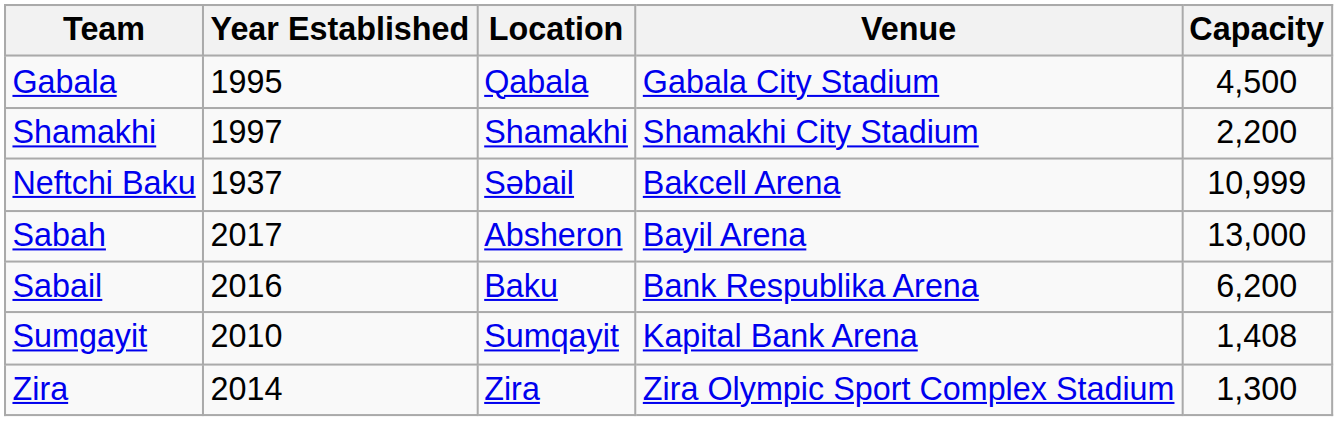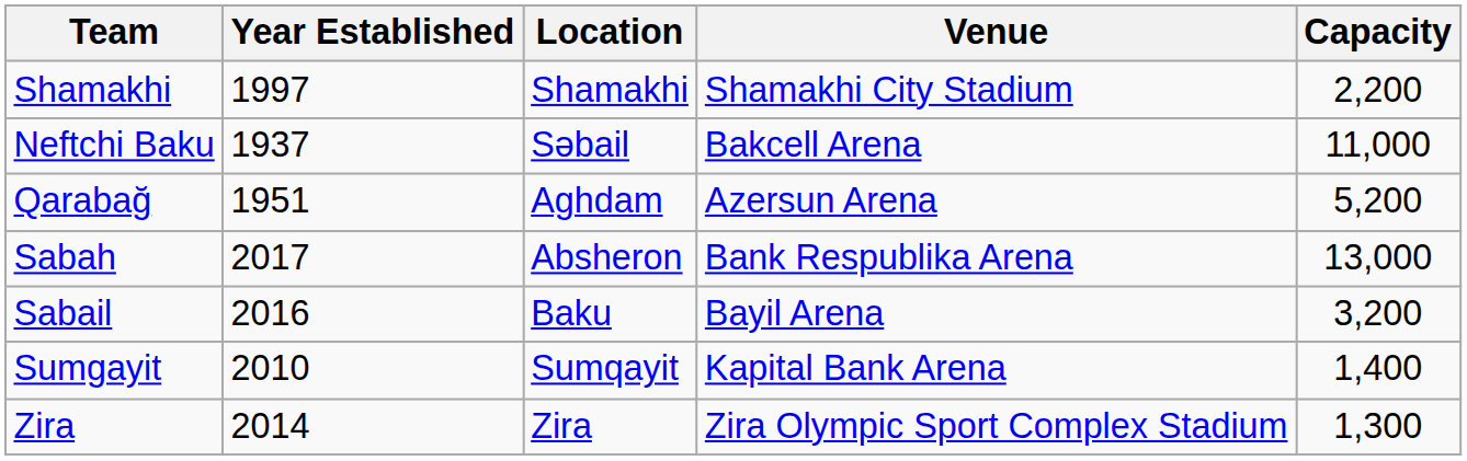 <table class="wikitable sortable">
 <tr>
 <th>Team</th>
 <th>Year Established</th>
 <th>Location</th>
 <th>Venue</th>
 <th>Capacity</th>
-</tr>
-<tr>
-<td><a href='#'>Gabala</a></td>
-<td>1995</td>
-<td><a href='#'>Qabala</a></td>
-<td><a href='#'>Gabala City Stadium</a></td>
-<td align="center">4,500</td>
 </tr>
 <tr>
 <td><a href='#'>Shamakhi</a></td>
 <td>1997</td>
 <td><a href='#'>Shamakhi</a></td>
 <td><a href='#'>Shamakhi City Stadium</a></td>
 <td align="center">2,200</td>
 </tr>
 <tr>
 <td><a href='#'>Neftchi Baku</a></td>
 <td>1937</td>
 <td><a href='#'>Səbail</a></td>
 <td><a href='#'>Bakcell Arena</a></td>
-<td align="center">10,999</td>
+<td align="center">11,000</td>
+</tr>
+<tr>
+<td><a href='#'>Qarabağ</a></td>
+<td>1951</td>
+<td><a href='#'>Aghdam</a></td>
+<td><a href='#'>Azersun Arena</a></td>
+<td align="center">5,200</td>
 </tr>
 <tr>
 <td><a href='#'>Sabah</a></td>
 <td>2017</td>
 <td><a href='#'>Absheron</a></td>
-<td><a href='#'>Bayil Arena</a></td>
+<td><a href='#'>Bank Respublika Arena</a></td>
 <td align="center">13,000</td>
 </tr>
 <tr>
 <td><a href='#'>Sabail</a></td>
 <td>2016</td>
 <td><a href='#'>Baku</a></td>
-<td><a href='#'>Bank Respublika Arena</a></td>
-<td align="center">6,200</td>
+<td><a href='#'>Bayil Arena</a></td>
+<td align="center">3,200</td>
 </tr>
 <tr>
 <td><a href='#'>Sumgayit</a></td>
 <td>2010</td>
 <td><a href='#'>Sumqayit</a></td>
 <td><a href='#'>Kapital Bank Arena</a></td>
-<td align="center">1,408</td>
+<td align="center">1,400</td>
 </tr>
 <tr>
 <td><a href='#'>Zira</a></td>
 <td>2014</td>
 <td><a href='#'>Zira</a></td>
 <td><a href='#'>Zira Olympic Sport Complex Stadium</a></td>
 <td align="center">1,300</td>
 </tr>
 </table>
